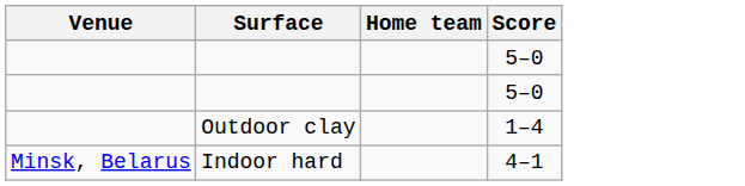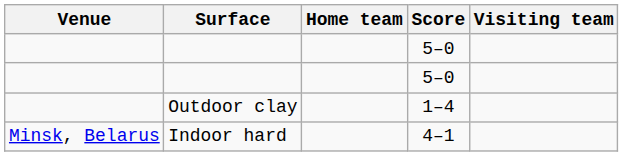 <table class=wikitable style="border:1px solid #AAAAAA;">
 <tr>
 <th>Venue</th>
 <th>Surface</th>
 <th>Home team</th>
 <th>Score</th>
+<th>Visiting team</th>
 </tr>
 <tr>
 <td></td>
 <td></td>
 <td><strong></strong></td>
 <td align="center">5–0</td>
+<td></td>
 </tr>
 <tr>
 <td></td>
 <td></td>
 <td><strong></strong></td>
 <td align="center">5–0</td>
+<td></td>
 </tr>
 <tr>
 <td></td>
 <td>Outdoor clay</td>
 <td></td>
 <td align="center">1–4</td>
+<td><strong></strong></td>
 </tr>
 <tr>
 <td><a href='#'>Minsk</a>, <a href='#'>Belarus</a></td>
 <td>Indoor hard</td>
 <td><strong></strong></td>
 <td align="center">4–1</td>
+<td></td>
 </tr>
 </table>
